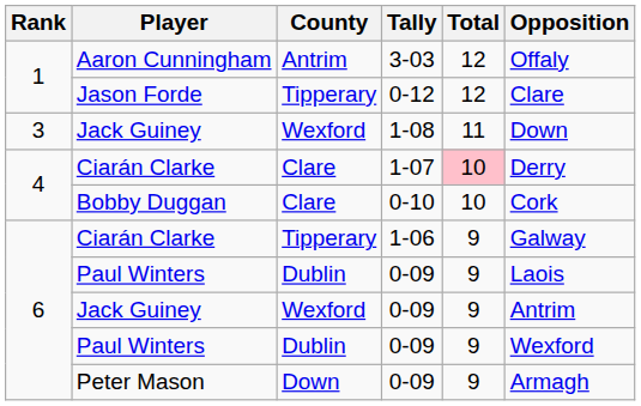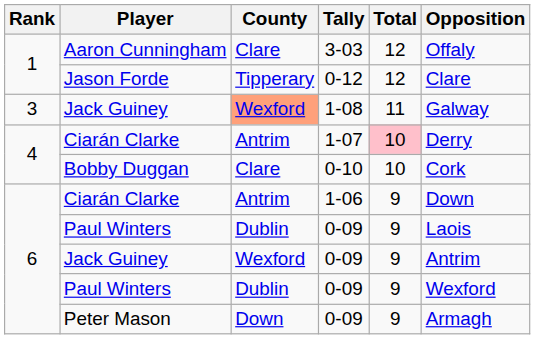 <table class="wikitable">
 <tr>
 <th>Rank</th>
 <th>Player</th>
 <th>County</th>
 <th>Tally</th>
 <th>Total</th>
 <th>Opposition</th>
 </tr>
 <tr>
 <td rowspan=2 align=center>1</td>
 <td><a href='#'>Aaron Cunningham</a></td>
-<td><a href='#'>Antrim</a></td>
+<td><a href='#'>Clare</a></td>
 <td align=center>3-03</td>
 <td align=center>12</td>
 <td><a href='#'>Offaly</a></td>
 </tr>
 <tr>
 <td><a href='#'>Jason Forde</a></td>
 <td><a href='#'>Tipperary</a></td>
 <td align=center>0-12</td>
 <td align=center>12</td>
 <td><a href='#'>Clare</a></td>
 </tr>
 <tr>
 <td rowspan=1 align=center>3</td>
 <td><a href='#'>Jack Guiney</a></td>
-<td><a href='#'>Wexford</a></td>
+<td style="background: lightsalmon;"><a href='#'>Wexford</a></td>
 <td align=center>1-08</td>
 <td align=center>11</td>
-<td><a href='#'>Down</a></td>
+<td><a href='#'>Galway</a></td>
 </tr>
 <tr>
 <td rowspan=2 align=center>4</td>
 <td><a href='#'>Ciarán Clarke</a></td>
-<td><a href='#'>Clare</a></td>
+<td><a href='#'>Antrim</a></td>
 <td align=center>1-07</td>
 <td align=center style="background: pink;">10</td>
 <td><a href='#'>Derry</a></td>
 </tr>
 <tr>
 <td><a href='#'>Bobby Duggan</a></td>
 <td><a href='#'>Clare</a></td>
 <td align=center>0-10</td>
 <td align=center>10</td>
 <td><a href='#'>Cork</a></td>
 </tr>
 <tr>
 <td rowspan=5 align=center>6</td>
 <td><a href='#'>Ciarán Clarke</a></td>
-<td><a href='#'>Tipperary</a></td>
+<td><a href='#'>Antrim</a></td>
 <td align=center>1-06</td>
 <td align=center>9</td>
-<td><a href='#'>Galway</a></td>
+<td><a href='#'>Down</a></td>
 </tr>
 <tr>
 <td><a href='#'>Paul Winters</a></td>
 <td><a href='#'>Dublin</a></td>
 <td align=center>0-09</td>
 <td align=center>9</td>
 <td><a href='#'>Laois</a></td>
 </tr>
 <tr>
 <td><a href='#'>Jack Guiney</a></td>
 <td><a href='#'>Wexford</a></td>
 <td align=center>0-09</td>
 <td align=center>9</td>
 <td><a href='#'>Antrim</a></td>
 </tr>
 <tr>
 <td><a href='#'>Paul Winters</a></td>
 <td><a href='#'>Dublin</a></td>
 <td align=center>0-09</td>
 <td align=center>9</td>
 <td><a href='#'>Wexford</a></td>
 </tr>
 <tr>
 <td>Peter Mason</td>
 <td><a href='#'>Down</a></td>
 <td align=center>0-09</td>
 <td align=center>9</td>
 <td><a href='#'>Armagh</a></td>
 </tr>
 </table>
